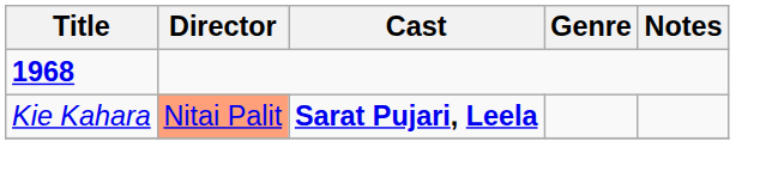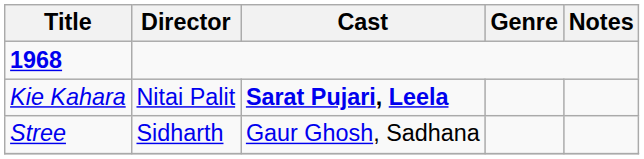 <table class="wikitable">
 <tr>
 <th>Title</th>
 <th>Director</th>
 <th>Cast</th>
 <th>Genre</th>
 <th>Notes</th>
 </tr>
 <tr>
 <td><strong><a href='#'>1968</a></strong></td>
 </tr>
 <tr>
 <td><em><a href='#'>Kie Kahara</a></em></td>
-<td style="background: lightsalmon;"><a href='#'>Nitai Palit</a></td>
+<td><a href='#'>Nitai Palit</a></td>
 <td><strong><a href='#'>Sarat Pujari</a>, <a href='#'>Leela</a></strong></td>
+<td></td>
+<td></td>
+</tr>
+<tr>
+<td><em><a href='#'>Stree</a></em></td>
+<td><a href='#'>Sidharth</a></td>
+<td><a href='#'>Gaur Ghosh</a>, Sadhana</td>
 <td></td>
 <td></td>
 </tr>
 <tr>
 </tr>
 </table>
